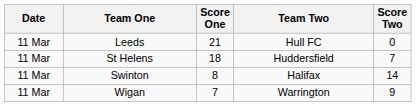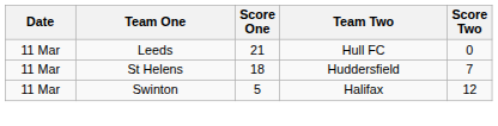 <table class="wikitable" style="text-align: center">
 <tr>
 <th width=100>Date</th>
 <th width=250>Team One</th>
 <th width=50>Score One</th>
 <th width=250>Team Two</th>
 <th width=50>Score Two</th>
 </tr>
 <tr>
 <td>11 Mar</td>
 <td>Leeds</td>
 <td>21</td>
 <td>Hull FC</td>
 <td>0</td>
 </tr>
 <tr>
 <td>11 Mar</td>
 <td>St Helens</td>
 <td>18</td>
 <td>Huddersfield</td>
 <td>7</td>
 </tr>
 <tr>
 <td>11 Mar</td>
 <td>Swinton</td>
-<td>8</td>
+<td>5</td>
 <td>Halifax</td>
-<td>14</td>
-</tr>
-<tr>
-<td>11 Mar</td>
-<td>Wigan</td>
-<td>7</td>
-<td>Warrington</td>
-<td>9</td>
+<td>12</td>
 </tr>
 </table>
